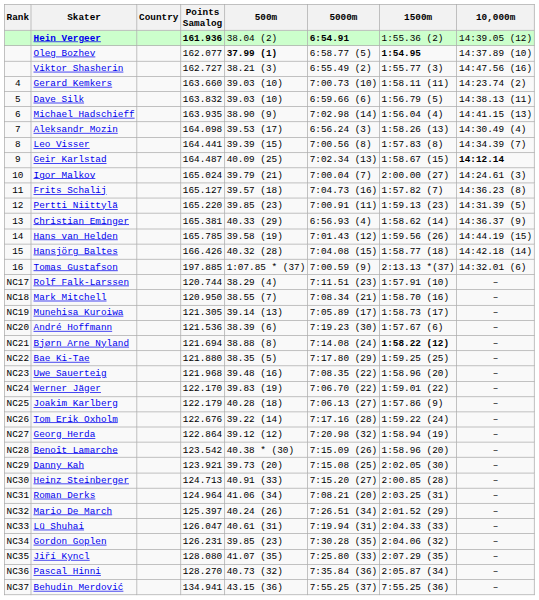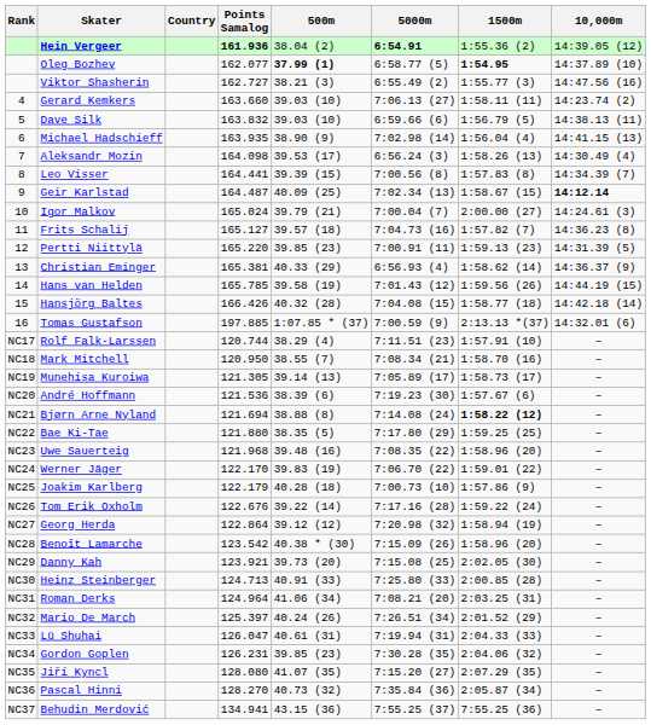 <table class="wikitable sortable" style="text-align:left">
 <tr>
 <th>Rank</th>
 <th>Skater</th>
 <th>Country</th>
 <th>Points <br> Samalog</th>
 <th>500m</th>
 <th>5000m</th>
 <th>1500m</th>
 <th>10,000m</th>
 </tr>
 <tr bgcolor=ccffcc>
 <td style="text-align:center"></td>
 <td><strong><a href='#'>Hein Vergeer</a></strong></td>
 <td></td>
 <td><strong>161.936</strong></td>
 <td>38.04 (2)</td>
 <td><strong>6:54.91</strong> </td>
 <td>1:55.36 (2)</td>
 <td>14:39.05 (12)</td>
 </tr>
 <tr>
 <td style="text-align:center"></td>
 <td><a href='#'>Oleg Bozhev</a></td>
 <td></td>
 <td>162.077</td>
 <td><strong>37.99 (1)</strong> </td>
 <td>6:58.77 (5)</td>
 <td><strong>1:54.95</strong> </td>
 <td>14:37.89 (10)</td>
 </tr>
 <tr>
 <td style="text-align:center"></td>
 <td><a href='#'>Viktor Shasherin</a></td>
 <td></td>
 <td>162.727</td>
 <td>38.21 (3)</td>
 <td>6:55.49 (2)</td>
 <td>1:55.77 (3)</td>
 <td>14:47.56 (16)</td>
 </tr>
 <tr>
 <td style="text-align:center">4</td>
 <td><a href='#'>Gerard Kemkers</a></td>
 <td></td>
 <td>163.660</td>
 <td>39.03 (10)</td>
-<td>7:00.73 (10)</td>
+<td>7:06.13 (27)</td>
 <td>1:58.11 (11)</td>
 <td>14:23.74 (2)</td>
 </tr>
 <tr>
 <td style="text-align:center">5</td>
 <td><a href='#'>Dave Silk</a></td>
 <td></td>
 <td>163.832</td>
 <td>39.03 (10)</td>
 <td>6:59.66 (6)</td>
 <td>1:56.79 (5)</td>
 <td>14:38.13 (11)</td>
 </tr>
 <tr>
 <td style="text-align:center">6</td>
 <td><a href='#'>Michael Hadschieff</a></td>
 <td></td>
 <td>163.935</td>
 <td>38.90 (9)</td>
 <td>7:02.98 (14)</td>
 <td>1:56.04 (4)</td>
 <td>14:41.15 (13)</td>
 </tr>
 <tr>
 <td style="text-align:center">7</td>
 <td><a href='#'>Aleksandr Mozin</a></td>
 <td></td>
 <td>164.098</td>
 <td>39.53 (17)</td>
 <td>6:56.24 (3)</td>
 <td>1:58.26 (13)</td>
 <td>14:30.49 (4)</td>
 </tr>
 <tr>
 <td style="text-align:center">8</td>
 <td><a href='#'>Leo Visser</a></td>
 <td></td>
 <td>164.441</td>
 <td>39.39 (15)</td>
 <td>7:00.56 (8)</td>
 <td>1:57.83 (8)</td>
 <td>14:34.39 (7)</td>
 </tr>
 <tr>
 <td style="text-align:center">9</td>
 <td><a href='#'>Geir Karlstad</a></td>
 <td></td>
 <td>164.487</td>
 <td>40.09 (25)</td>
 <td>7:02.34 (13)</td>
 <td>1:58.67 (15)</td>
 <td><strong>14:12.14</strong> </td>
 </tr>
 <tr>
 <td style="text-align:center">10</td>
 <td><a href='#'>Igor Malkov</a></td>
 <td></td>
 <td>165.024</td>
 <td>39.79 (21)</td>
 <td>7:00.04 (7)</td>
 <td>2:00.00 (27)</td>
 <td>14:24.61 (3)</td>
 </tr>
 <tr>
 <td style="text-align:center">11</td>
 <td><a href='#'>Frits Schalij</a></td>
 <td></td>
 <td>165.127</td>
 <td>39.57 (18)</td>
 <td>7:04.73 (16)</td>
 <td>1:57.82 (7)</td>
 <td>14:36.23 (8)</td>
 </tr>
 <tr>
 <td style="text-align:center">12</td>
 <td><a href='#'>Pertti Niittylä</a></td>
 <td></td>
 <td>165.220</td>
 <td>39.85 (23)</td>
 <td>7:00.91 (11)</td>
 <td>1:59.13 (23)</td>
 <td>14:31.39 (5)</td>
 </tr>
 <tr>
 <td style="text-align:center">13</td>
 <td><a href='#'>Christian Eminger</a></td>
 <td></td>
 <td>165.381</td>
 <td>40.33 (29)</td>
 <td>6:56.93 (4)</td>
 <td>1:58.62 (14)</td>
 <td>14:36.37 (9)</td>
 </tr>
 <tr>
 <td style="text-align:center">14</td>
 <td><a href='#'>Hans van Helden</a></td>
 <td></td>
 <td>165.785</td>
 <td>39.58 (19)</td>
 <td>7:01.43 (12)</td>
 <td>1:59.56 (26)</td>
 <td>14:44.19 (15)</td>
 </tr>
 <tr>
 <td style="text-align:center">15</td>
 <td><a href='#'>Hansjörg Baltes</a></td>
 <td></td>
 <td>166.426</td>
 <td>40.32 (28)</td>
 <td>7:04.08 (15)</td>
 <td>1:58.77 (18)</td>
 <td>14:42.18 (14)</td>
 </tr>
 <tr>
 <td style="text-align:center">16</td>
 <td><a href='#'>Tomas Gustafson</a></td>
 <td></td>
 <td>197.885</td>
 <td>1:07.85 * (37)</td>
 <td>7:00.59 (9)</td>
 <td>2:13.13 *(37)</td>
 <td>14:32.01 (6)</td>
 </tr>
 <tr>
 <td style="text-align:center">NC17</td>
 <td><a href='#'>Rolf Falk-Larssen</a></td>
 <td></td>
 <td>120.744</td>
 <td>38.29 (4)</td>
 <td>7:11.51 (23)</td>
 <td>1:57.91 (10)</td>
 <td style="text-align:center">–</td>
 </tr>
 <tr>
 <td style="text-align:center">NC18</td>
 <td><a href='#'>Mark Mitchell</a></td>
 <td></td>
 <td>120.950</td>
 <td>38.55 (7)</td>
 <td>7:08.34 (21)</td>
 <td>1:58.70 (16)</td>
 <td style="text-align:center">–</td>
 </tr>
 <tr>
 <td style="text-align:center">NC19</td>
 <td><a href='#'>Munehisa Kuroiwa</a></td>
 <td></td>
 <td>121.305</td>
 <td>39.14 (13)</td>
 <td>7:05.89 (17)</td>
 <td>1:58.73 (17)</td>
 <td style="text-align:center">–</td>
 </tr>
 <tr>
 <td style="text-align:center">NC20</td>
 <td><a href='#'>André Hoffmann</a></td>
 <td></td>
 <td>121.536</td>
 <td>38.39 (6)</td>
 <td>7:19.23 (30)</td>
 <td>1:57.67 (6)</td>
 <td style="text-align:center">–</td>
 </tr>
 <tr>
 <td style="text-align:center">NC21</td>
 <td><a href='#'>Bjørn Arne Nyland</a></td>
 <td></td>
 <td>121.694</td>
 <td>38.88 (8)</td>
 <td>7:14.08 (24)</td>
 <td><strong>1:58.22 (12)</strong></td>
 <td style="text-align:center">–</td>
 </tr>
 <tr>
 <td style="text-align:center">NC22</td>
 <td><a href='#'>Bae Ki-Tae</a></td>
 <td></td>
 <td>121.880</td>
 <td>38.35 (5)</td>
 <td>7:17.80 (29)</td>
 <td>1:59.25 (25)</td>
 <td style="text-align:center">–</td>
 </tr>
 <tr>
 <td style="text-align:center">NC23</td>
 <td><a href='#'>Uwe Sauerteig</a></td>
 <td></td>
 <td>121.968</td>
 <td>39.48 (16)</td>
 <td>7:08.35 (22)</td>
 <td>1:58.96 (20)</td>
 <td style="text-align:center">–</td>
 </tr>
 <tr>
 <td style="text-align:center">NC24</td>
 <td><a href='#'>Werner Jäger</a></td>
 <td></td>
 <td>122.170</td>
 <td>39.83 (19)</td>
 <td>7:06.70 (22)</td>
 <td>1:59.01 (22)</td>
 <td style="text-align:center">–</td>
 </tr>
 <tr>
 <td style="text-align:center">NC25</td>
 <td><a href='#'>Joakim Karlberg</a></td>
 <td></td>
 <td>122.179</td>
 <td>40.28 (18)</td>
-<td>7:06.13 (27)</td>
+<td>7:00.73 (10)</td>
 <td>1:57.86 (9)</td>
 <td style="text-align:center">–</td>
 </tr>
 <tr>
 <td style="text-align:center">NC26</td>
 <td><a href='#'>Tom Erik Oxholm</a></td>
 <td></td>
 <td>122.676</td>
 <td>39.22 (14)</td>
 <td>7:17.16 (28)</td>
 <td>1:59.22 (24)</td>
 <td style="text-align:center">–</td>
 </tr>
 <tr>
 <td style="text-align:center">NC27</td>
 <td><a href='#'>Georg Herda</a></td>
 <td></td>
 <td>122.864</td>
 <td>39.12 (12)</td>
 <td>7:20.98 (32)</td>
 <td>1:58.94 (19)</td>
 <td style="text-align:center">–</td>
 </tr>
 <tr>
 <td style="text-align:center">NC28</td>
 <td><a href='#'>Benoît Lamarche</a></td>
 <td></td>
 <td>123.542</td>
 <td>40.38 * (30)</td>
 <td>7:15.09 (26)</td>
 <td>1:58.96 (20)</td>
 <td style="text-align:center">–</td>
 </tr>
 <tr>
 <td style="text-align:center">NC29</td>
 <td><a href='#'>Danny Kah</a></td>
 <td></td>
 <td>123.921</td>
 <td>39.73 (20)</td>
 <td>7:15.08 (25)</td>
 <td>2:02.05 (30)</td>
 <td style="text-align:center">–</td>
 </tr>
 <tr>
 <td style="text-align:center">NC30</td>
 <td><a href='#'>Heinz Steinberger</a></td>
 <td></td>
 <td>124.713</td>
 <td>40.91 (33)</td>
-<td>7:15.20 (27)</td>
+<td>7:25.80 (33)</td>
 <td>2:00.85 (28)</td>
 <td style="text-align:center">–</td>
 </tr>
 <tr>
 <td style="text-align:center">NC31</td>
 <td><a href='#'>Roman Derks</a></td>
 <td></td>
 <td>124.964</td>
 <td>41.06 (34)</td>
 <td>7:08.21 (20)</td>
 <td>2:03.25 (31)</td>
 <td style="text-align:center">–</td>
 </tr>
 <tr>
 <td style="text-align:center">NC32</td>
 <td><a href='#'>Mario De March</a></td>
 <td></td>
 <td>125.397</td>
 <td>40.24 (26)</td>
 <td>7:26.51 (34)</td>
 <td>2:01.52 (29)</td>
 <td style="text-align:center">–</td>
 </tr>
 <tr>
 <td style="text-align:center">NC33</td>
 <td><a href='#'>Lü Shuhai</a></td>
 <td></td>
 <td>126.047</td>
 <td>40.61 (31)</td>
 <td>7:19.94 (31)</td>
 <td>2:04.33 (33)</td>
 <td style="text-align:center">–</td>
 </tr>
 <tr>
 <td style="text-align:center">NC34</td>
 <td><a href='#'>Gordon Goplen</a></td>
 <td></td>
 <td>126.231</td>
 <td>39.85 (23)</td>
 <td>7:30.28 (35)</td>
 <td>2:04.06 (32)</td>
 <td style="text-align:center">–</td>
 </tr>
 <tr>
 <td style="text-align:center">NC35</td>
 <td><a href='#'>Jiří Kyncl</a></td>
 <td></td>
 <td>128.080</td>
 <td>41.07 (35)</td>
-<td>7:25.80 (33)</td>
+<td>7:15.20 (27)</td>
 <td>2:07.29 (35)</td>
 <td style="text-align:center">–</td>
 </tr>
 <tr>
 <td style="text-align:center">NC36</td>
 <td><a href='#'>Pascal Hinni</a></td>
 <td></td>
 <td>128.270</td>
 <td>40.73 (32)</td>
 <td>7:35.84 (36)</td>
 <td>2:05.87 (34)</td>
 <td style="text-align:center">–</td>
 </tr>
 <tr>
 <td style="text-align:center">NC37</td>
 <td><a href='#'>Behudin Merdović</a></td>
 <td></td>
 <td>134.941</td>
 <td>43.15 (36)</td>
 <td>7:55.25 (37)</td>
 <td>7:55.25 (36)</td>
 <td style="text-align:center">–</td>
 </tr>
 </table>
